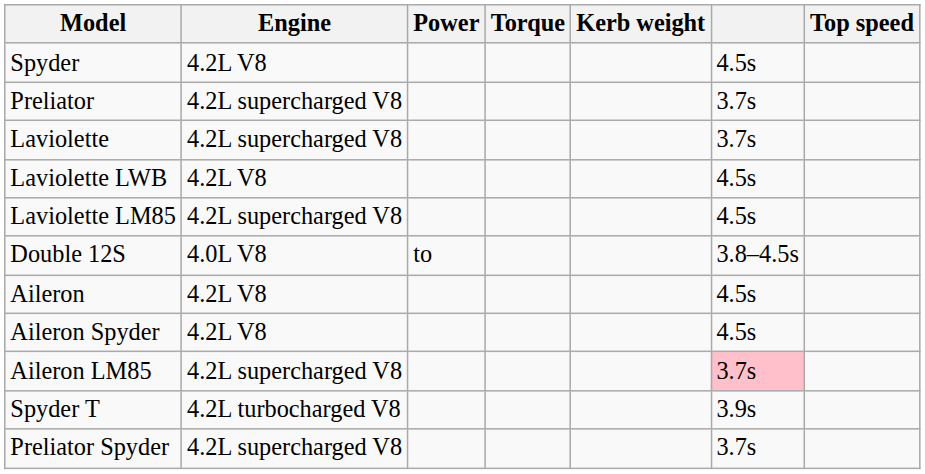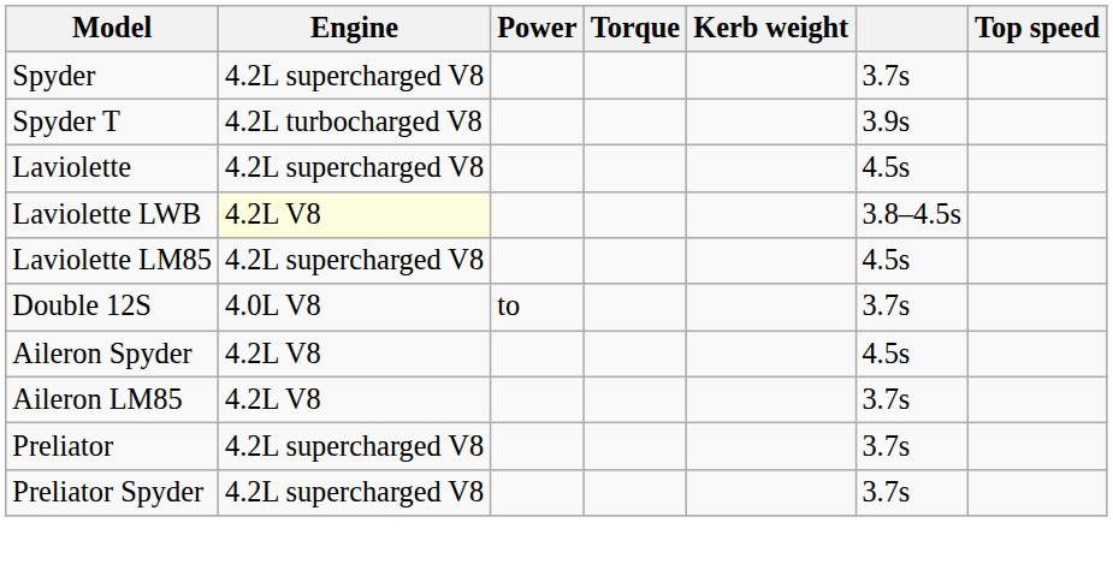 <table class="wikitable">
 <tr>
 <th>Model</th>
 <th>Engine</th>
 <th>Power</th>
 <th>Torque</th>
 <th>Kerb weight</th>
 <th></th>
 <th>Top speed</th>
 </tr>
 <tr>
 <td>Spyder</td>
-<td>4.2L V8</td>
-<td></td>
-<td></td>
-<td></td>
-<td>4.5s</td>
-<td></td>
-</tr>
-<tr>
-<td>Preliator</td>
 <td>4.2L supercharged V8</td>
 <td></td>
 <td></td>
 <td></td>
 <td>3.7s</td>
 <td></td>
 </tr>
 <tr>
+<td>Spyder T</td>
+<td>4.2L turbocharged V8</td>
+<td></td>
+<td></td>
+<td></td>
+<td>3.9s</td>
+<td></td>
+</tr>
+<tr>
 <td>Laviolette</td>
 <td>4.2L supercharged V8</td>
 <td></td>
 <td></td>
 <td></td>
-<td>3.7s</td>
+<td>4.5s</td>
 <td></td>
 </tr>
 <tr>
 <td>Laviolette LWB</td>
-<td>4.2L V8</td>
+<td style="background: lightyellow;">4.2L V8</td>
 <td></td>
 <td></td>
 <td></td>
-<td>4.5s</td>
+<td>3.8–4.5s</td>
 <td></td>
 </tr>
 <tr>
 <td>Laviolette LM85</td>
 <td>4.2L supercharged V8</td>
 <td></td>
 <td></td>
 <td></td>
 <td>4.5s</td>
 <td></td>
 </tr>
 <tr>
 <td>Double 12S</td>
 <td>4.0L V8</td>
 <td> to </td>
 <td></td>
 <td></td>
-<td>3.8–4.5s</td>
-<td></td>
-</tr>
-<tr>
-<td>Aileron</td>
-<td>4.2L V8</td>
-<td></td>
-<td></td>
-<td></td>
-<td>4.5s</td>
+<td>3.7s</td>
 <td></td>
 </tr>
 <tr>
 <td>Aileron Spyder</td>
 <td>4.2L V8</td>
 <td></td>
 <td></td>
 <td></td>
 <td>4.5s</td>
 <td></td>
 </tr>
 <tr>
 <td>Aileron LM85</td>
+<td>4.2L V8</td>
+<td></td>
+<td></td>
+<td></td>
+<td>3.7s</td>
+<td></td>
+</tr>
+<tr>
+<td>Preliator</td>
 <td>4.2L supercharged V8</td>
 <td></td>
 <td></td>
 <td></td>
-<td style="background: pink;">3.7s</td>
-<td></td>
-</tr>
-<tr>
-<td>Spyder T</td>
-<td>4.2L turbocharged V8</td>
-<td></td>
-<td></td>
-<td></td>
-<td>3.9s</td>
+<td>3.7s</td>
 <td></td>
 </tr>
 <tr>
 <td>Preliator Spyder</td>
 <td>4.2L supercharged V8</td>
 <td></td>
 <td></td>
 <td></td>
 <td>3.7s</td>
 <td></td>
 </tr>
 </table>
